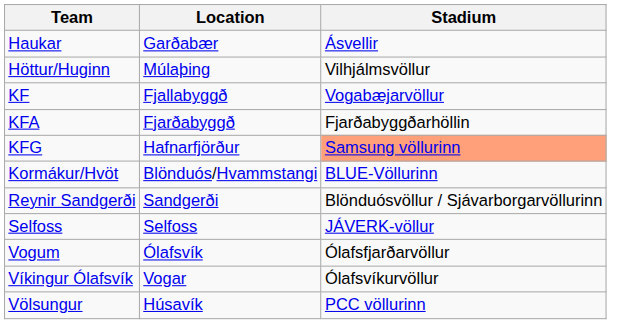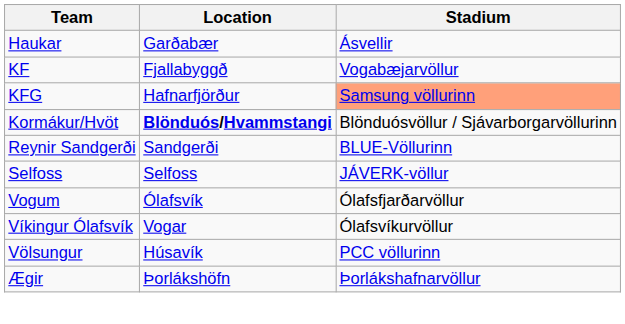 <table class="wikitable sortable">
 <tr>
 <th>Team</th>
 <th>Location</th>
 <th>Stadium</th>
 </tr>
 <tr>
 <td><a href='#'>Haukar</a></td>
 <td><a href='#'>Garðabær</a></td>
 <td><a href='#'>Ásvellir</a></td>
 </tr>
 <tr>
-<td><a href='#'>Höttur/Huginn</a></td>
-<td><a href='#'>Múlaþing</a></td>
-<td>Vilhjálmsvöllur</td>
-</tr>
-<tr>
 <td><a href='#'>KF</a></td>
 <td><a href='#'>Fjallabyggð</a></td>
 <td><a href='#'>Vogabæjarvöllur</a></td>
-</tr>
-<tr>
-<td><a href='#'>KFA</a></td>
-<td><a href='#'>Fjarðabyggð</a></td>
-<td>Fjarðabyggðarhöllin</td>
 </tr>
 <tr>
 <td><a href='#'>KFG</a></td>
 <td><a href='#'>Hafnarfjörður</a></td>
 <td style="background: lightsalmon;"><a href='#'>Samsung völlurinn</a></td>
 </tr>
 <tr>
 <td><a href='#'>Kormákur/Hvöt</a></td>
-<td><a href='#'>Blönduós</a>/<a href='#'>Hvammstangi</a></td>
-<td><a href='#'>BLUE-Völlurinn</a></td>
+<td><strong><a href='#'>Blönduós</a>/<a href='#'>Hvammstangi</a></strong></td>
+<td>Blönduósvöllur / Sjávarborgarvöllurinn</td>
 </tr>
 <tr>
 <td><a href='#'>Reynir Sandgerði</a></td>
 <td><a href='#'>Sandgerði</a></td>
-<td>Blönduósvöllur / Sjávarborgarvöllurinn</td>
+<td><a href='#'>BLUE-Völlurinn</a></td>
 </tr>
 <tr>
 <td><a href='#'>Selfoss</a></td>
 <td><a href='#'>Selfoss</a></td>
 <td><a href='#'>JÁVERK-völlur</a></td>
 </tr>
 <tr>
 <td><a href='#'>Vogum</a></td>
 <td><a href='#'>Ólafsvík</a></td>
 <td>Ólafsfjarðarvöllur</td>
 </tr>
 <tr>
 <td><a href='#'>Víkingur Ólafsvík</a></td>
 <td><a href='#'>Vogar</a></td>
 <td>Ólafsvíkurvöllur</td>
 </tr>
 <tr>
 <td><a href='#'>Völsungur</a></td>
 <td><a href='#'>Húsavík</a></td>
 <td><a href='#'>PCC völlurinn</a></td>
 </tr>
+<tr>
+<td><a href='#'>Ægir</a></td>
+<td><a href='#'>Þorlákshöfn</a></td>
+<td><a href='#'>Þorlákshafnarvöllur</a></td>
+</tr>
 </table>
